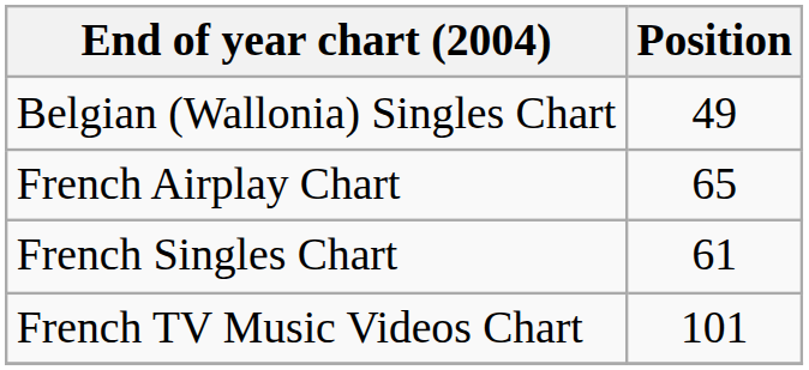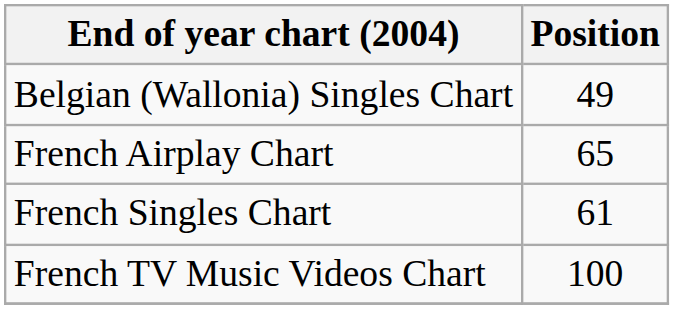 <table class="wikitable sortable">
 <tr>
 <th>End of year chart (2004)</th>
 <th>Position</th>
 </tr>
 <tr>
 <td>Belgian (Wallonia) Singles Chart</td>
 <td align="center">49</td>
 </tr>
 <tr>
 <td>French Airplay Chart</td>
 <td align="center">65</td>
 </tr>
 <tr>
 <td>French Singles Chart</td>
 <td align="center">61</td>
 </tr>
 <tr>
 <td>French TV Music Videos Chart</td>
-<td align="center">101</td>
+<td align="center">100</td>
 </tr>
 <tr>
 </tr>
 </table>
